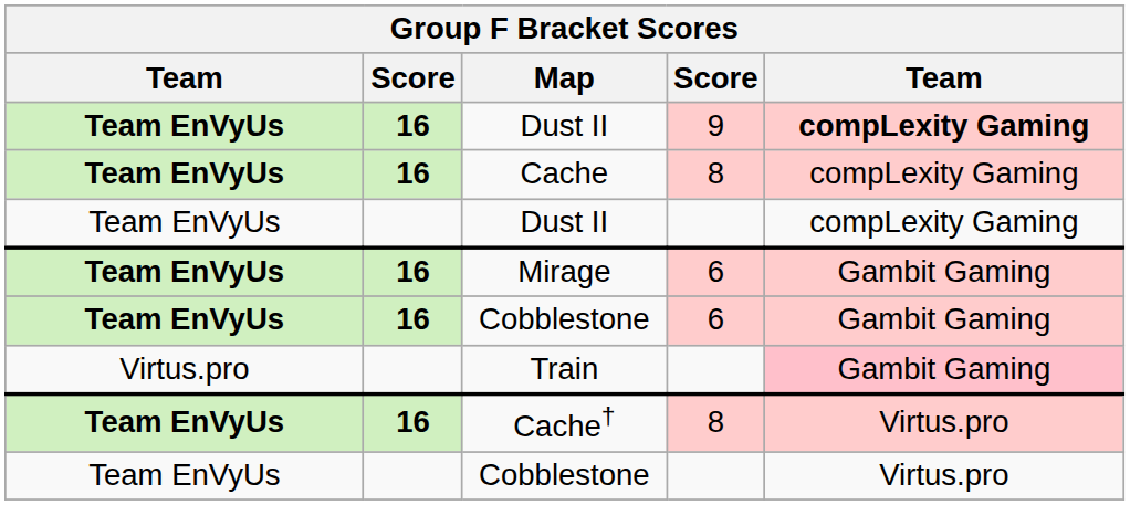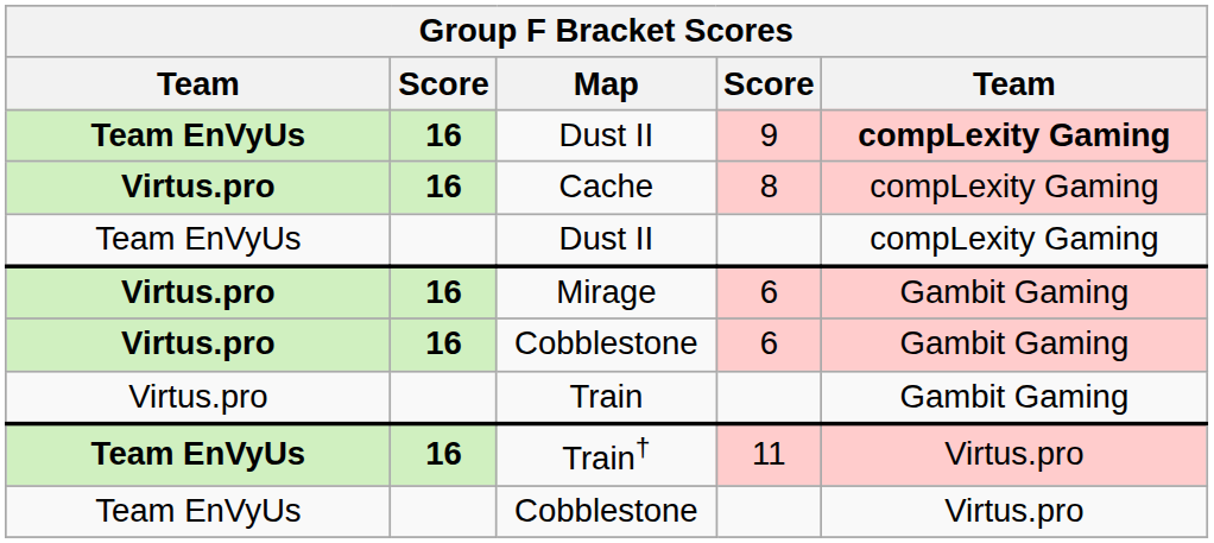 <table class="wikitable" style="text-align: center;">
 <tr>
 <th colspan=5>Group F Bracket Scores</th>
 </tr>
 <tr>
 <th width="181px">Team</th>
 <th width="20px">Score</th>
 <th width="100px">Map</th>
 <th width="20px">Score</th>
 <th width="181px">Team</th>
 </tr>
 <tr>
 <td style="background: #D0F0C0;"><strong>Team EnVyUs</strong></td>
 <td style="background: #D0F0C0;"><strong>16</strong></td>
 <td>Dust II</td>
 <td style="background: #FFCCCC;">9</td>
 <td style="background: #FFCCCC;"><strong>compLexity Gaming</strong></td>
 </tr>
 <tr>
-<td style="background: #D0F0C0;"><strong>Team EnVyUs</strong></td>
+<td style="background: #D0F0C0;"><strong>Virtus.pro</strong></td>
 <td style="background: #D0F0C0;"><strong>16</strong></td>
 <td>Cache</td>
 <td style="background: #FFCCCC;">8</td>
 <td style="background: #FFCCCC;">compLexity Gaming</td>
 </tr>
 <tr style="text-align:center;border-width:0 0 2px 0; border-style:solid;border-color:black;">
 <td>Team EnVyUs</td>
 <td></td>
 <td>Dust II</td>
 <td></td>
 <td>compLexity Gaming</td>
 </tr>
 <tr>
-<td style="background: #D0F0C0;"><strong>Team EnVyUs</strong></td>
+<td style="background: #D0F0C0;"><strong>Virtus.pro</strong></td>
 <td style="background: #D0F0C0;"><strong>16</strong></td>
 <td>Mirage</td>
 <td style="background: #FFCCCC;">6</td>
 <td style="background: #FFCCCC;">Gambit Gaming</td>
 </tr>
 <tr>
-<td style="background: #D0F0C0;"><strong>Team EnVyUs</strong></td>
+<td style="background: #D0F0C0;"><strong>Virtus.pro</strong></td>
 <td style="background: #D0F0C0;"><strong>16</strong></td>
 <td>Cobblestone</td>
 <td style="background: #FFCCCC;">6</td>
 <td style="background: #FFCCCC;">Gambit Gaming</td>
 </tr>
 <tr style="text-align:center;border-width:0 0 2px 0; border-style:solid;border-color:black;">
 <td>Virtus.pro</td>
 <td></td>
 <td>Train</td>
 <td></td>
-<td style="background: pink;">Gambit Gaming</td>
+<td>Gambit Gaming</td>
 </tr>
 <tr>
 <td style="background: #D0F0C0;"><strong>Team EnVyUs</strong></td>
 <td style="background: #D0F0C0;"><strong>16</strong></td>
-<td>Cache<sup>†</sup></td>
-<td style="background: #FFCCCC;">8</td>
+<td>Train<sup>†</sup></td>
+<td style="background: #FFCCCC;">11</td>
 <td style="background: #FFCCCC;">Virtus.pro</td>
 </tr>
 <tr>
 <td>Team EnVyUs</td>
 <td></td>
 <td>Cobblestone</td>
 <td></td>
 <td>Virtus.pro</td>
 </tr>
 </table>
